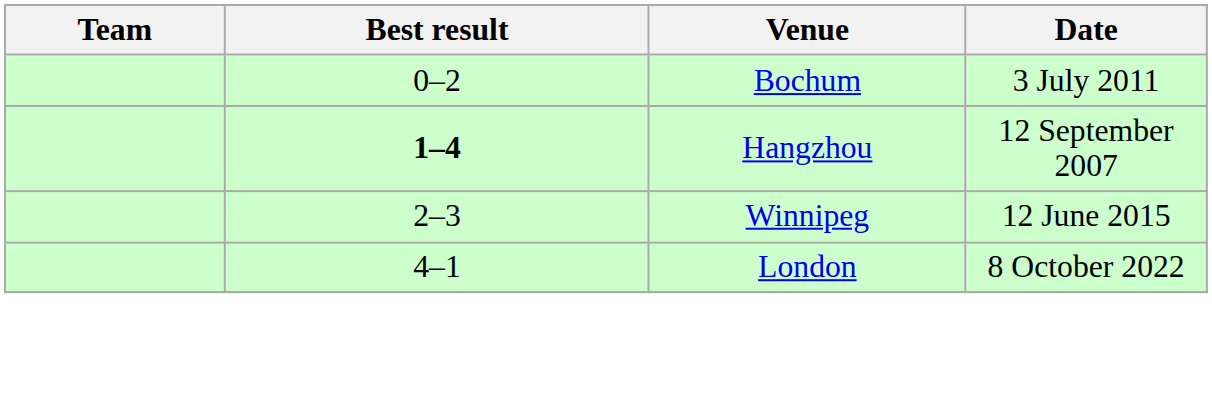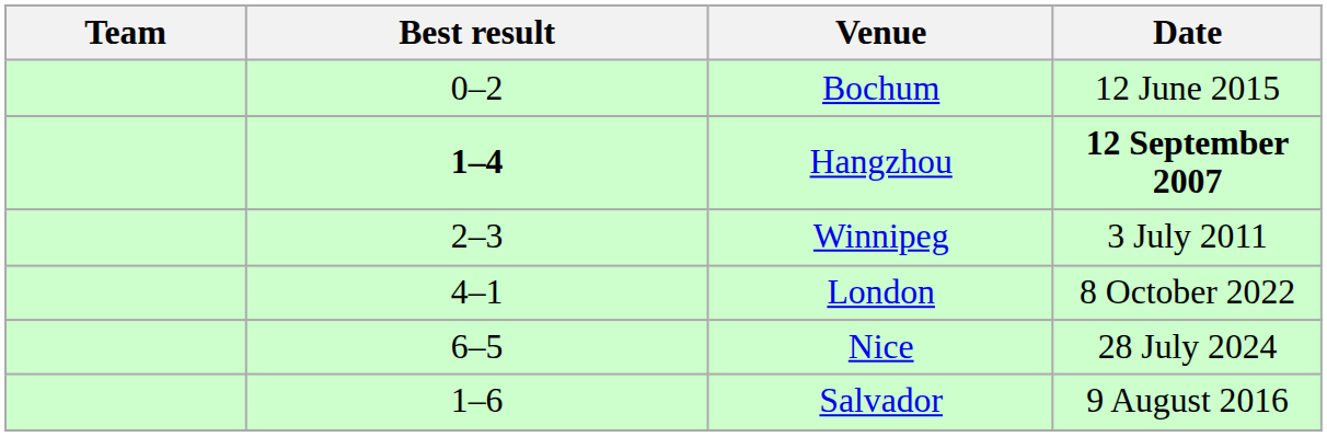 <table class="sortable wikitable" style="text-align:center;">
 <tr>
 <th width=140>Team<br></th>
 <th width=300>Best result<br></th>
 <th width=200>Venue<br></th>
 <th width=140>Date<br></th>
 </tr>
 <tr bgcolor=#CCFFCC>
 <td align="left"></td>
 <td> 0–2 </td>
 <td> <a href='#'>Bochum</a></td>
-<td>3 July 2011</td>
+<td>12 June 2015</td>
 </tr>
 <tr bgcolor=#CCFFCC>
 <td align="left"></td>
 <td><strong> 1–4 </strong></td>
 <td> <a href='#'>Hangzhou</a></td>
-<td>12 September 2007</td>
+<td><strong>12 September 2007</strong></td>
 </tr>
 <tr bgcolor=#CCFFCC>
 <td align="left"></td>
 <td> 2–3 </td>
 <td> <a href='#'>Winnipeg</a></td>
-<td>12 June 2015</td>
+<td>3 July 2011</td>
 </tr>
 <tr bgcolor=#CCFFCC>
 <td align="left"></td>
 <td> 4–1 </td>
 <td> <a href='#'>London</a></td>
 <td>8 October 2022</td>
 </tr>
+<tr bgcolor=#CCFFCC>
+<td align="left"></td>
+<td> 6–5 </td>
+<td> <a href='#'>Nice</a></td>
+<td>28 July 2024</td>
+</tr>
+<tr bgcolor=#CCFFCC>
+<td align="left"></td>
+<td> 1–6 </td>
+<td> <a href='#'>Salvador</a></td>
+<td>9 August 2016</td>
+</tr>
 <tr class="sortbottom">
 </tr>
 </table>
